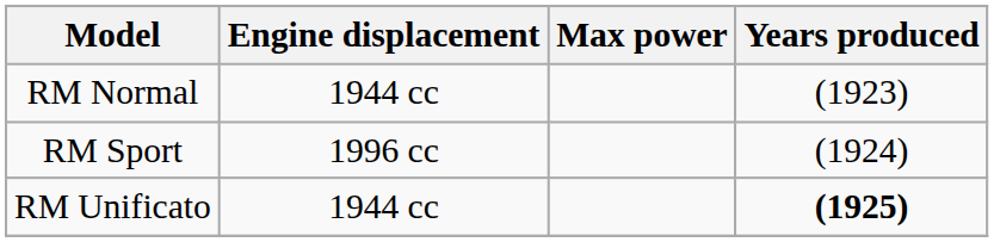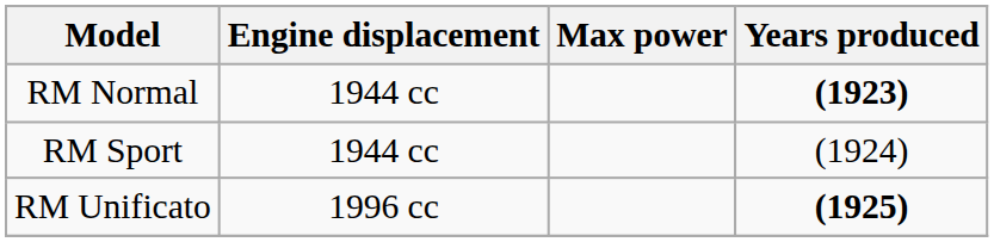 <table class="wikitable" style="text-align:center; font-size:91%;">
 <tr>
 <th>Model</th>
 <th>Engine displacement</th>
 <th>Max power</th>
 <th>Years produced</th>
 </tr>
 <tr>
 <td>RM Normal</td>
 <td>1944 cc</td>
 <td></td>
-<td>(1923)</td>
+<td><strong>(1923)</strong></td>
 </tr>
 <tr>
 <td>RM Sport</td>
-<td>1996 cc</td>
+<td>1944 cc</td>
 <td></td>
 <td>(1924)</td>
 </tr>
 <tr>
 <td>RM Unificato</td>
-<td>1944 cc</td>
+<td>1996 cc</td>
 <td></td>
 <td><strong>(1925)</strong></td>
 </tr>
 <tr>
 </tr>
 </table>
